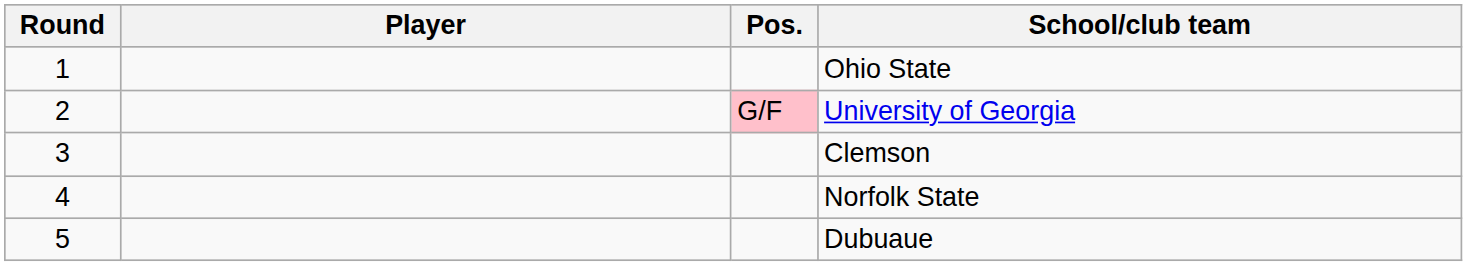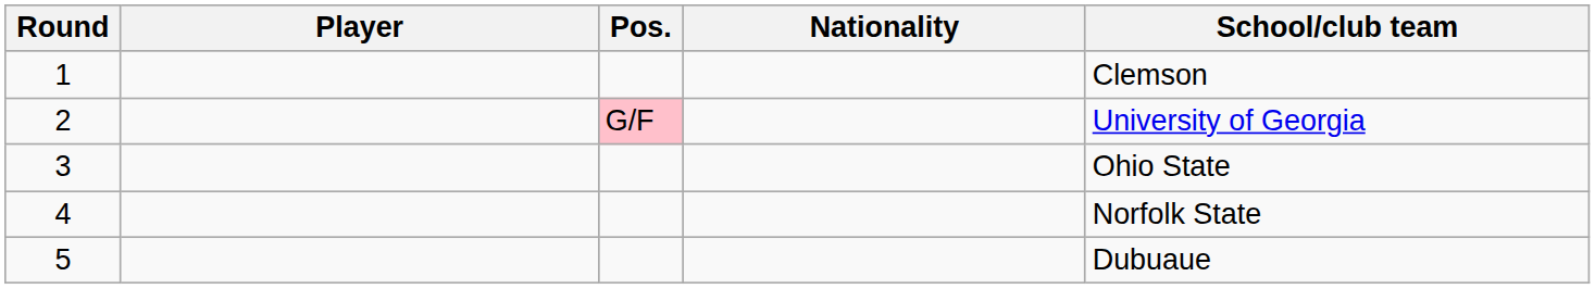 <table class="wikitable sortable">
 <tr>
 <th width="1%">Round</th>
 <th width="19%">Player</th>
 <th width="1%">Pos.</th>
+<th width="16%">Nationality</th>
 <th width="20%">School/club team</th>
 </tr>
 <tr>
 <td align=center>1</td>
 <td></td>
 <td></td>
-<td>Ohio State</td>
+<td></td>
+<td>Clemson</td>
 </tr>
 <tr>
 <td align=center>2</td>
 <td></td>
 <td style="background: pink;">G/F</td>
+<td></td>
 <td><a href='#'>University of Georgia</a></td>
 </tr>
 <tr>
 <td align=center>3</td>
 <td></td>
 <td></td>
-<td>Clemson</td>
+<td></td>
+<td>Ohio State</td>
 </tr>
 <tr>
 <td align=center>4</td>
+<td></td>
 <td></td>
 <td></td>
 <td>Norfolk State</td>
 </tr>
 <tr>
 <td align=center>5</td>
 <td></td>
 <td></td>
+<td></td>
 <td>Dubuaue</td>
 </tr>
 </table>
